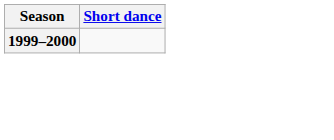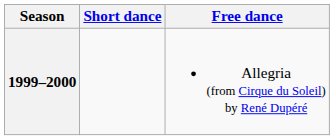 <table class=wikitable style=text-align:center>
 <tr>
 <th>Season</th>
 <th><a href='#'>Short dance</a></th>
+<th><a href='#'>Free dance</a></th>
 </tr>
 <tr>
 <th>1999–2000 <br> </th>
 <td></td>
+<td><br><ul><li>Allegria <br><small> (from <a href='#'>Cirque du Soleil</a>) <br> by <a href='#'>René Dupéré</a> </small></li></ul></td>
 </tr>
 </table>
